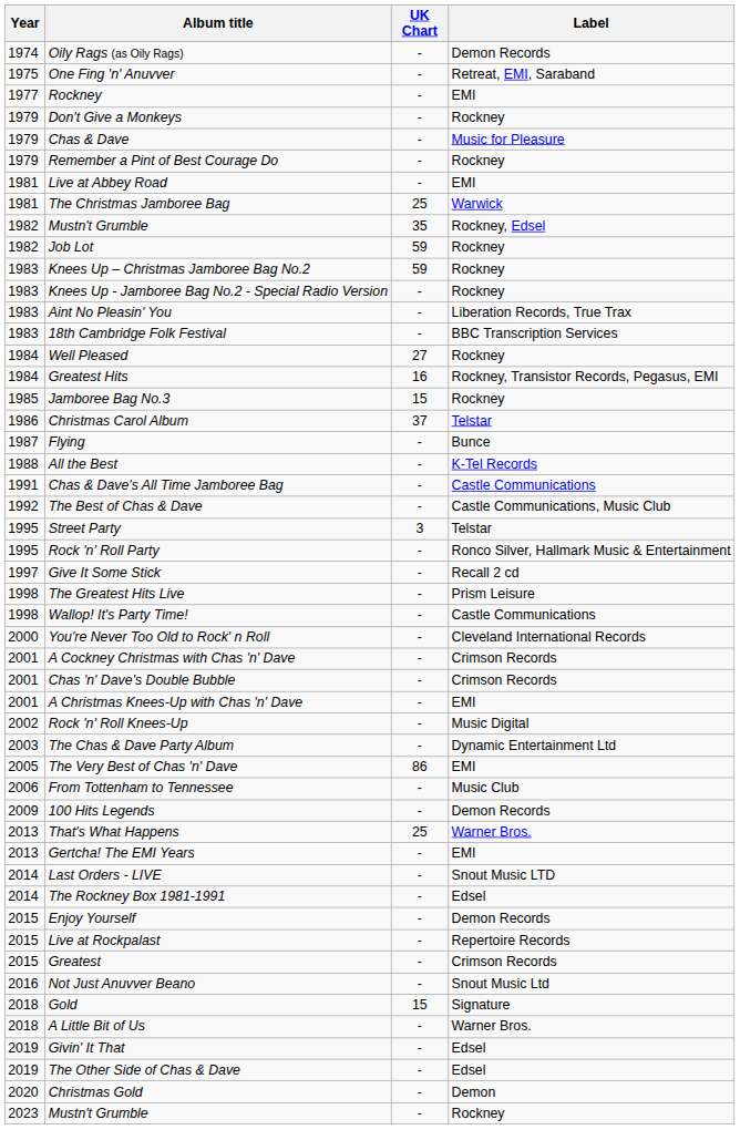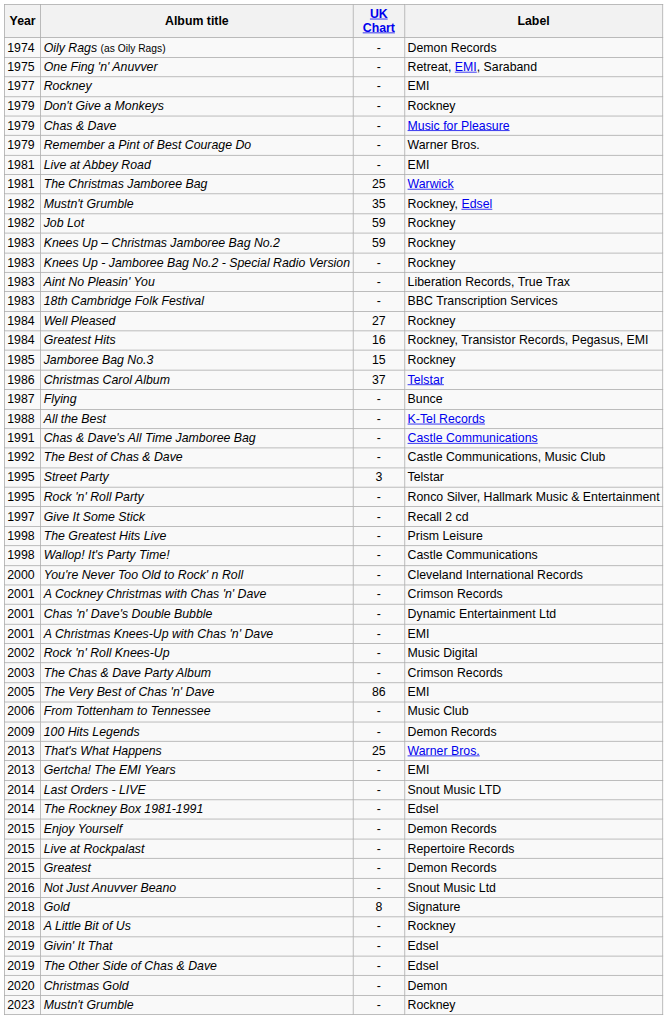 <table class="wikitable">
 <tr>
 <th width="40">Year</th>
 <th>Album title</th>
 <th width="60"><a href='#'>UK Chart</a></th>
 <th>Label</th>
 </tr>
 <tr>
 <td>1974</td>
 <td><em>Oily Rags</em>  <small>(as Oily Rags)</small></td>
 <td align="center">-</td>
 <td>Demon Records</td>
 </tr>
 <tr>
 <td>1975</td>
 <td><em>One Fing 'n' Anuvver</em></td>
 <td align="center">-</td>
 <td>Retreat, <a href='#'>EMI</a>, Saraband</td>
 </tr>
 <tr>
 <td>1977</td>
 <td><em>Rockney</em></td>
 <td align="center">-</td>
 <td>EMI</td>
 </tr>
 <tr>
 <td>1979</td>
 <td><em>Don't Give a Monkeys</em></td>
 <td align="center">-</td>
 <td>Rockney</td>
 </tr>
 <tr>
 <td>1979</td>
 <td><em>Chas & Dave</em></td>
 <td align="center">-</td>
 <td><a href='#'>Music for Pleasure</a></td>
 </tr>
 <tr>
 <td>1979</td>
 <td><em>Remember a Pint of Best Courage Do</em></td>
 <td align="center">-</td>
-<td>Rockney</td>
+<td>Warner Bros.</td>
 </tr>
 <tr>
 <td>1981</td>
 <td><em>Live at Abbey Road</em></td>
 <td align="center">-</td>
 <td>EMI</td>
 </tr>
 <tr>
 <td>1981</td>
 <td><em>The Christmas Jamboree Bag</em></td>
 <td align="center">25</td>
 <td><a href='#'>Warwick</a></td>
 </tr>
 <tr>
 <td>1982</td>
 <td><em>Mustn't Grumble</em></td>
 <td align="center">35</td>
 <td>Rockney, <a href='#'>Edsel</a></td>
 </tr>
 <tr>
 <td>1982</td>
 <td><em>Job Lot</em></td>
 <td align="center">59</td>
 <td>Rockney</td>
 </tr>
 <tr>
 <td>1983</td>
 <td><em>Knees Up – Christmas Jamboree Bag No.2</em></td>
 <td align="center">59</td>
 <td>Rockney</td>
 </tr>
 <tr>
 <td>1983</td>
 <td><em>Knees Up - Jamboree Bag No.2 - Special Radio Version</em></td>
 <td align="center">-</td>
 <td>Rockney</td>
 </tr>
 <tr>
 <td>1983</td>
 <td><em>Aint No Pleasin' You</em></td>
 <td align="center">-</td>
 <td>Liberation Records, True Trax</td>
 </tr>
 <tr>
 <td>1983</td>
 <td><em>18th Cambridge Folk Festival</em></td>
 <td align="center">-</td>
 <td>BBC Transcription Services</td>
 </tr>
 <tr>
 <td>1984</td>
 <td><em>Well Pleased</em></td>
 <td align="center">27</td>
 <td>Rockney</td>
 </tr>
 <tr>
 <td>1984</td>
 <td><em>Greatest Hits</em></td>
 <td align="center">16</td>
 <td>Rockney, Transistor Records, Pegasus, EMI</td>
 </tr>
 <tr>
 <td>1985</td>
 <td><em>Jamboree Bag No.3</em></td>
 <td align="center">15</td>
 <td>Rockney</td>
 </tr>
 <tr>
 <td>1986</td>
 <td><em>Christmas Carol Album</em></td>
 <td align="center">37</td>
 <td><a href='#'>Telstar</a></td>
 </tr>
 <tr>
 <td>1987</td>
 <td><em>Flying</em></td>
 <td align="center">-</td>
 <td>Bunce</td>
 </tr>
 <tr>
 <td>1988</td>
 <td><em>All the Best</em></td>
 <td align="center">-</td>
 <td><a href='#'>K-Tel Records</a></td>
 </tr>
 <tr>
 <td>1991</td>
 <td><em>Chas & Dave's All Time Jamboree Bag</em></td>
 <td align="center">-</td>
 <td><a href='#'>Castle Communications</a></td>
 </tr>
 <tr>
 <td>1992</td>
 <td><em>The Best of Chas & Dave</em></td>
 <td align="center">-</td>
 <td>Castle Communications, Music Club</td>
 </tr>
 <tr>
 <td>1995</td>
 <td><em>Street Party</em></td>
 <td align="center">3</td>
 <td>Telstar</td>
 </tr>
 <tr>
 <td>1995</td>
 <td><em>Rock 'n' Roll Party</em></td>
 <td align="center">-</td>
 <td>Ronco Silver, Hallmark Music & Entertainment</td>
 </tr>
 <tr>
 <td>1997</td>
 <td><em>Give It Some Stick</em></td>
 <td align="center">-</td>
 <td>Recall 2 cd</td>
 </tr>
 <tr>
 <td>1998</td>
 <td><em>The Greatest Hits Live</em></td>
 <td align="center">-</td>
 <td>Prism Leisure</td>
 </tr>
 <tr>
 <td>1998</td>
 <td><em>Wallop! It's Party Time!</em></td>
 <td align="center">-</td>
 <td>Castle Communications</td>
 </tr>
 <tr>
 <td>2000</td>
 <td><em>You're Never Too Old to Rock' n Roll</em></td>
 <td align="center">-</td>
 <td>Cleveland International Records</td>
 </tr>
 <tr>
 <td>2001</td>
 <td><em>A Cockney Christmas with Chas 'n' Dave</em></td>
 <td align="center">-</td>
 <td>Crimson Records</td>
 </tr>
 <tr>
 <td>2001</td>
 <td><em>Chas 'n' Dave's Double Bubble</em></td>
 <td align="center">-</td>
-<td>Crimson Records</td>
+<td>Dynamic Entertainment Ltd</td>
 </tr>
 <tr>
 <td>2001</td>
 <td><em>A Christmas Knees-Up with Chas 'n' Dave</em></td>
 <td align="center">-</td>
 <td>EMI</td>
 </tr>
 <tr>
 <td>2002</td>
 <td><em>Rock 'n' Roll Knees-Up</em></td>
 <td align="center">-</td>
 <td>Music Digital</td>
 </tr>
 <tr>
 <td>2003</td>
 <td><em>The Chas & Dave Party Album</em></td>
 <td align="center">-</td>
-<td>Dynamic Entertainment Ltd</td>
+<td>Crimson Records</td>
 </tr>
 <tr>
 <td>2005</td>
 <td><em>The Very Best of Chas 'n' Dave</em></td>
 <td align="center">86</td>
 <td>EMI</td>
 </tr>
 <tr>
 <td>2006</td>
 <td><em>From Tottenham to Tennessee</em></td>
 <td align="center">-</td>
 <td>Music Club</td>
 </tr>
 <tr>
 <td>2009</td>
 <td><em>100 Hits Legends</em></td>
 <td align="center">-</td>
 <td>Demon Records</td>
 </tr>
 <tr>
 <td>2013</td>
 <td><em>That's What Happens</em></td>
 <td align="center">25</td>
 <td><a href='#'>Warner Bros.</a></td>
 </tr>
 <tr>
 <td>2013</td>
 <td><em>Gertcha! The EMI Years</em></td>
 <td align="center">-</td>
 <td>EMI</td>
 </tr>
 <tr>
 <td>2014</td>
 <td><em>Last Orders - LIVE</em></td>
 <td align="center">-</td>
 <td>Snout Music LTD</td>
 </tr>
 <tr>
 <td>2014</td>
 <td><em>The Rockney Box 1981-1991</em></td>
 <td align="center">-</td>
 <td>Edsel</td>
 </tr>
 <tr>
 <td>2015</td>
 <td><em>Enjoy Yourself</em></td>
 <td align="center">-</td>
 <td>Demon Records</td>
 </tr>
 <tr>
 <td>2015</td>
 <td><em>Live at Rockpalast</em></td>
 <td align="center">-</td>
 <td>Repertoire Records</td>
 </tr>
 <tr>
 <td>2015</td>
 <td><em>Greatest</em></td>
 <td align="center">-</td>
-<td>Crimson Records</td>
+<td>Demon Records</td>
 </tr>
 <tr>
 <td>2016</td>
 <td><em>Not Just Anuvver Beano</em></td>
 <td align="center">-</td>
 <td>Snout Music Ltd</td>
 </tr>
 <tr>
 <td>2018</td>
 <td><em>Gold</em></td>
-<td align="center">15</td>
+<td align="center">8</td>
 <td>Signature</td>
 </tr>
 <tr>
 <td>2018</td>
 <td><em>A Little Bit of Us</em></td>
 <td align="center">-</td>
-<td>Warner Bros.</td>
+<td>Rockney</td>
 </tr>
 <tr>
 <td>2019</td>
 <td><em>Givin' It That</em></td>
 <td align="center">-</td>
 <td>Edsel</td>
 </tr>
 <tr>
 <td>2019</td>
 <td><em>The Other Side of Chas & Dave</em></td>
 <td align="center">-</td>
 <td>Edsel</td>
 </tr>
 <tr>
 <td>2020</td>
 <td><em>Christmas Gold</em></td>
 <td align="center">-</td>
 <td>Demon</td>
 </tr>
 <tr>
 <td>2023</td>
 <td><em>Mustn't Grumble</em></td>
 <td align="center">-</td>
 <td>Rockney</td>
 </tr>
 </table>
